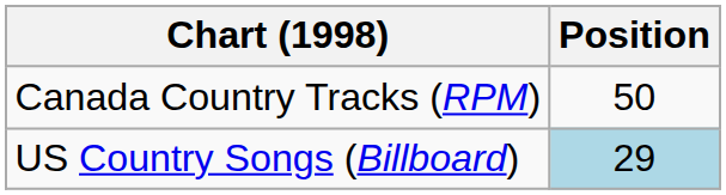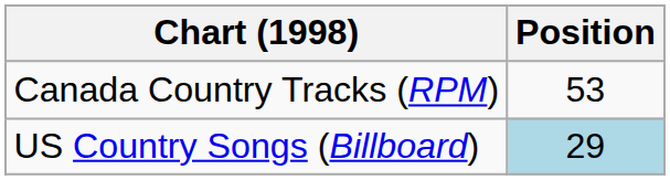 <table class="wikitable sortable">
 <tr>
 <th scope="col">Chart (1998)</th>
 <th scope="col">Position</th>
 </tr>
 <tr>
 <td>Canada Country Tracks (<em><a href='#'>RPM</a></em>)</td>
-<td align="center">50</td>
+<td align="center">53</td>
 </tr>
 <tr>
 <td>US <a href='#'>Country Songs</a> (<em><a href='#'>Billboard</a></em>)</td>
 <td align="center" style="background: lightblue;">29</td>
 </tr>
 </table>
